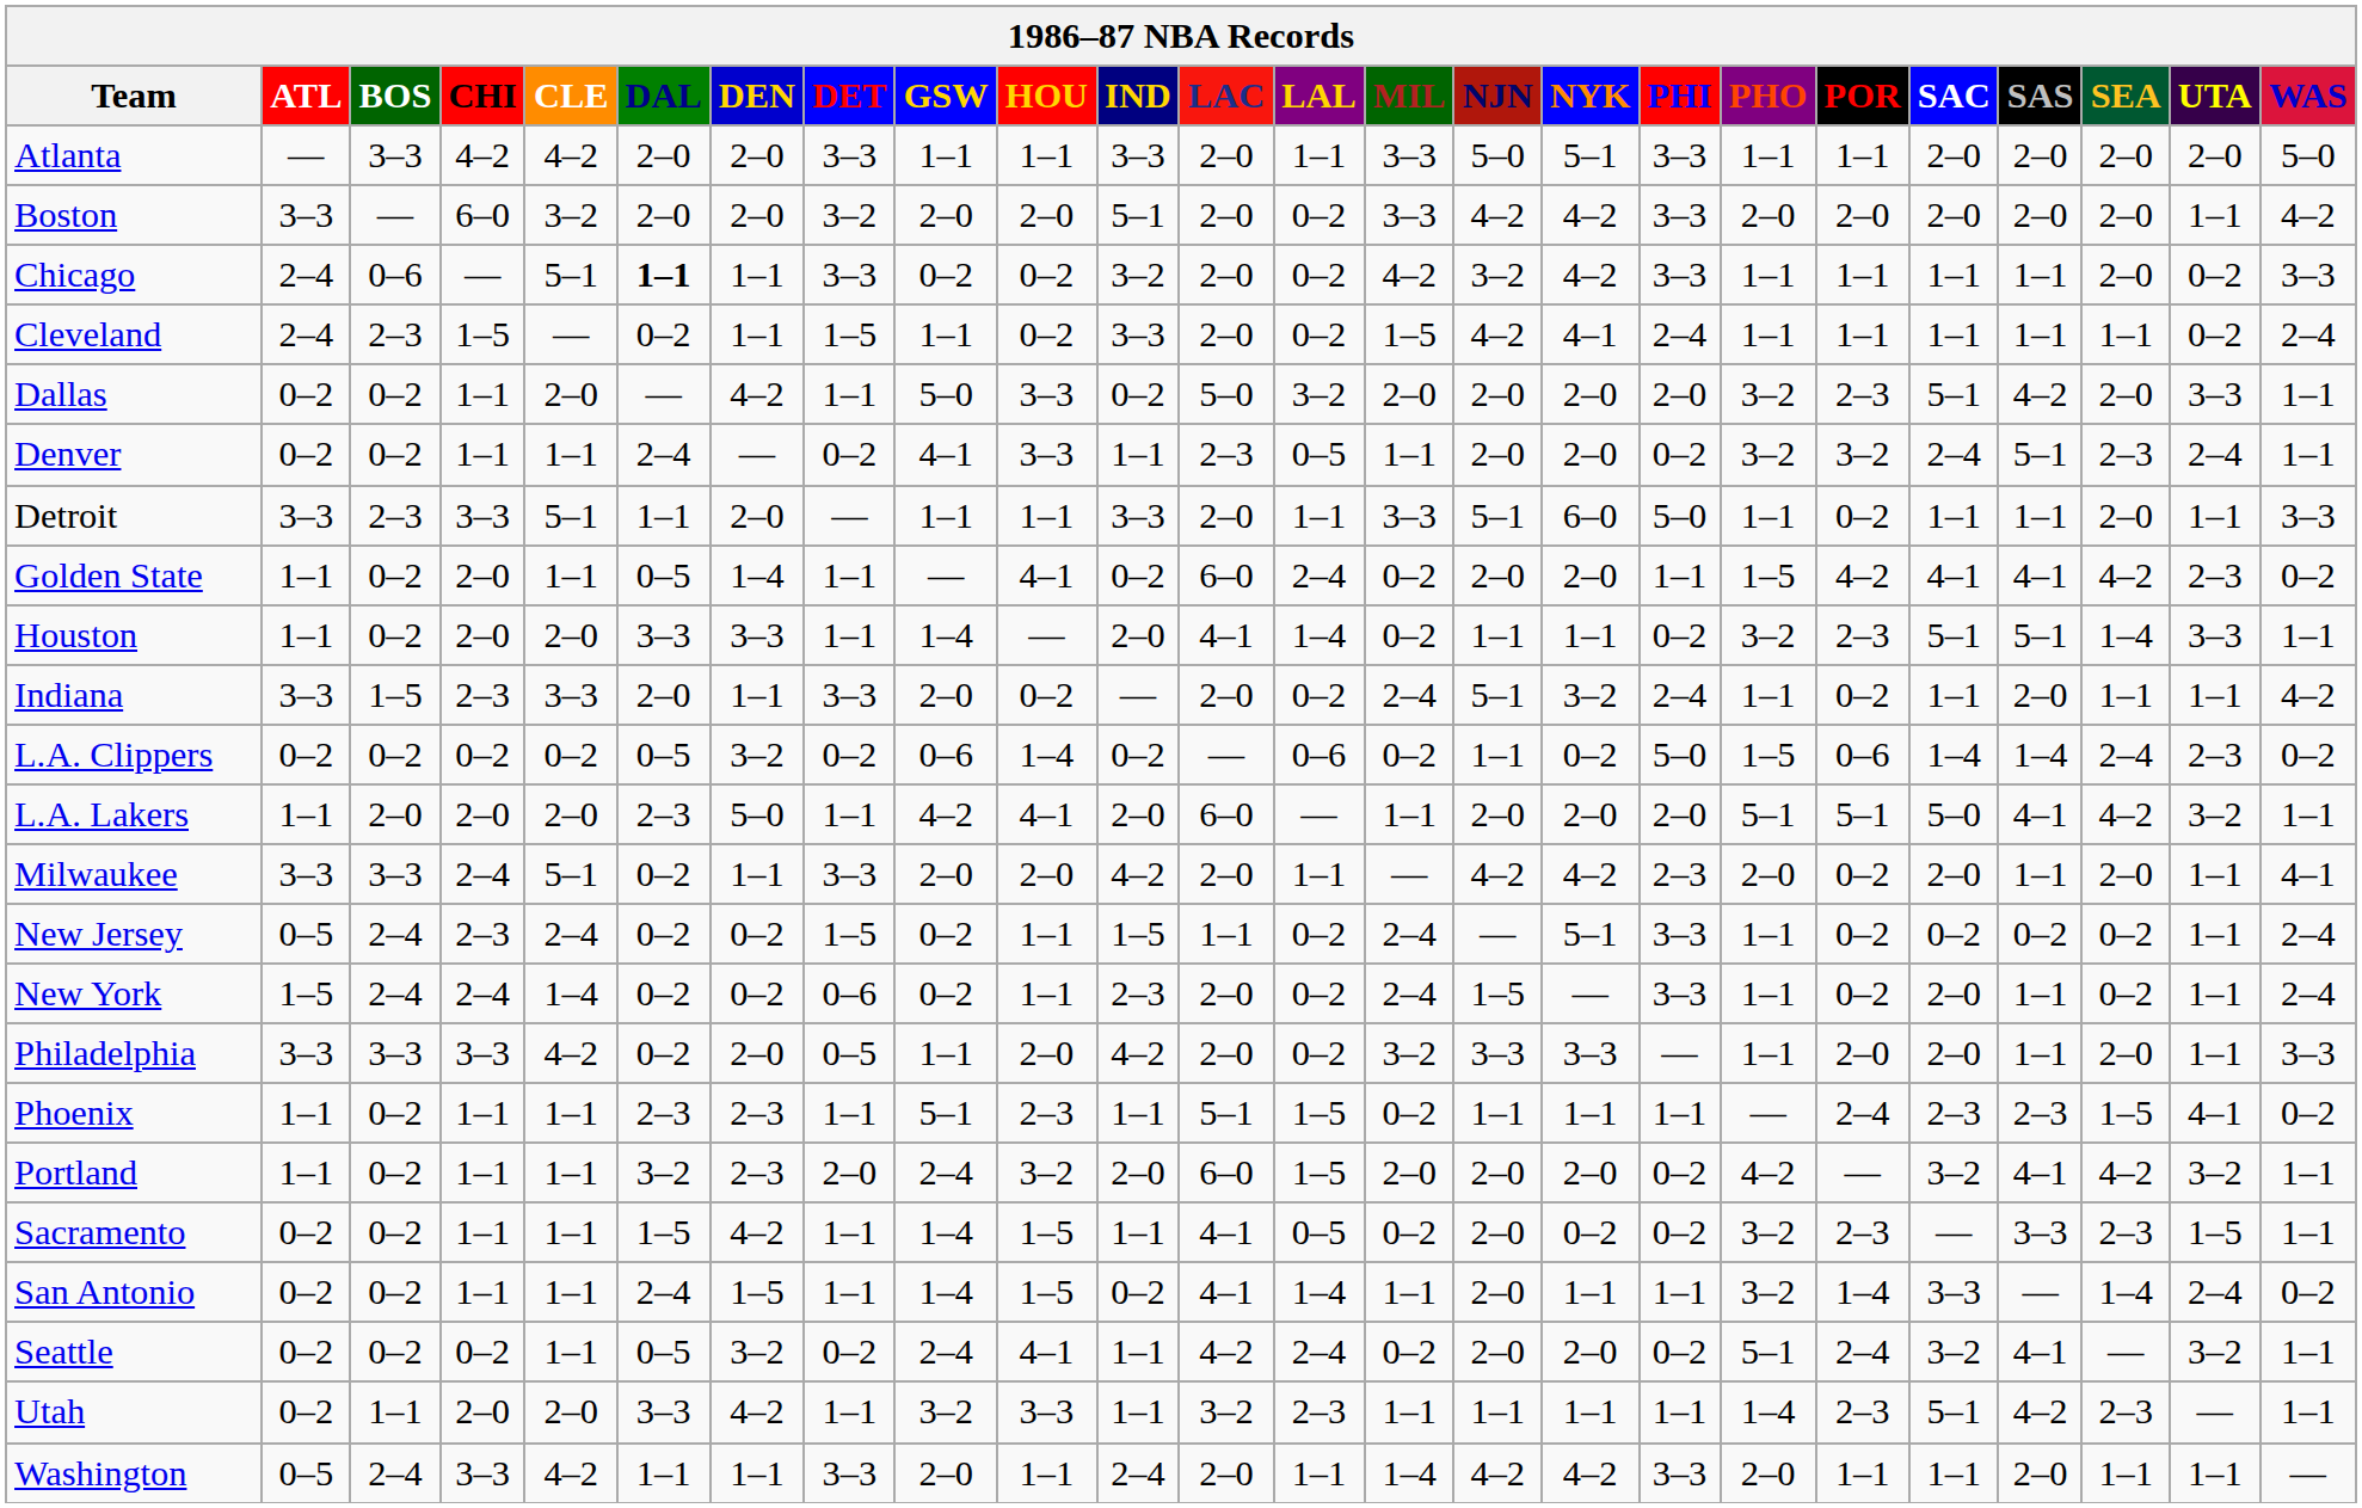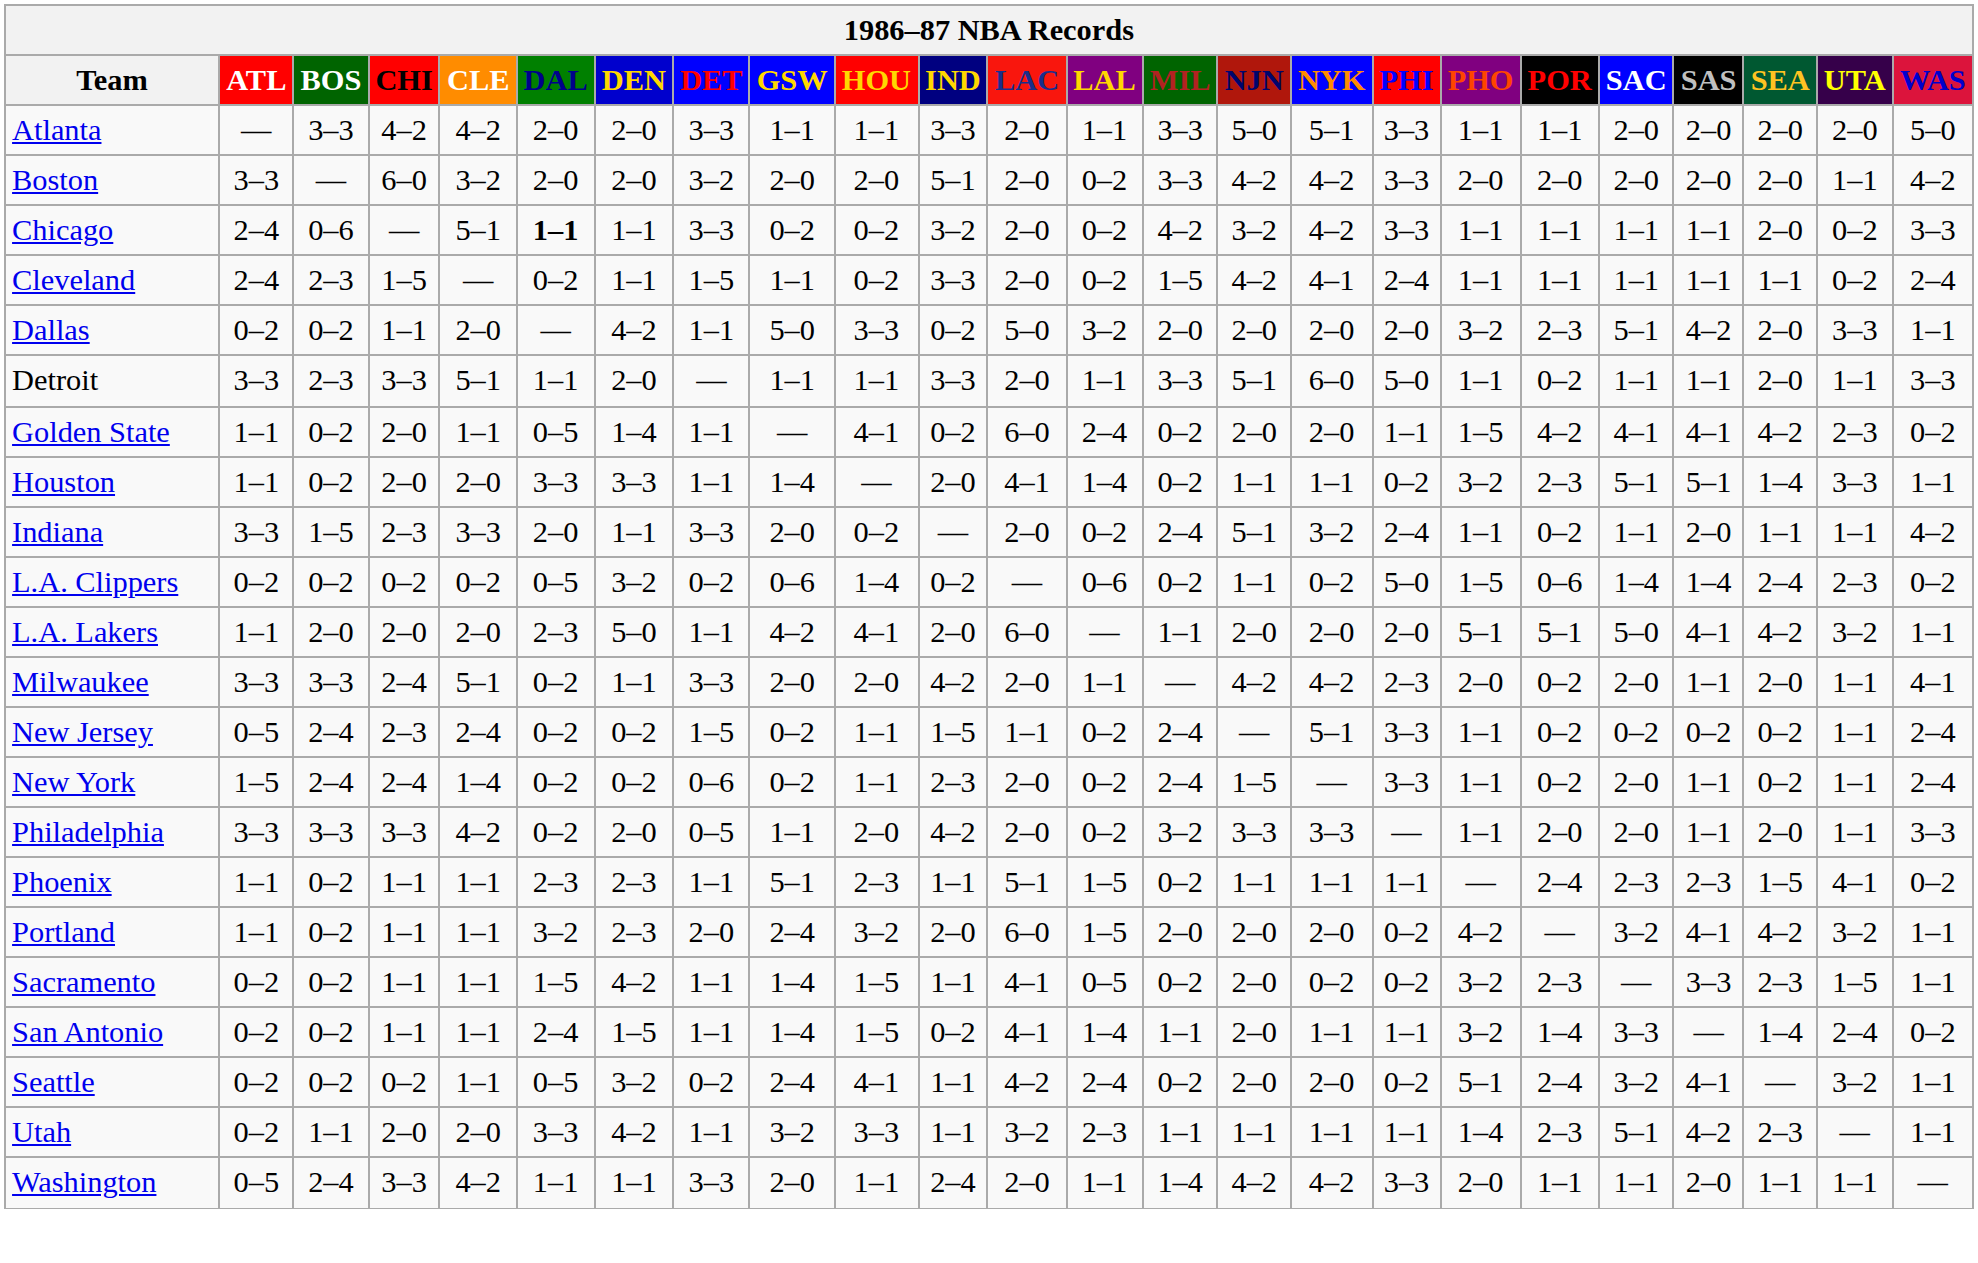 <table class="wikitable" style="font-size:95%; text-align:center;">
 <tr>
 <th colspan=24>1986–87 NBA Records</th>
 </tr>
 <tr>
 <th width=100>Team</th>
 <th style="background:#FF0000;color:#FFFFFF;width=35">ATL</th>
 <th style="background:#006400;color:#FFFFFF;width=35">BOS</th>
 <th style="background:#FF0000;color:#000000;width=35">CHI</th>
 <th style="background:#FF8C00;color:#FFFFFF;width=35">CLE</th>
 <th style="background:#008000;color:#00008B;width=35">DAL</th>
 <th style="background:#0000CD;color:#FFD700;width=35">DEN</th>
 <th style="background:#0000FF;color:#FF0000;width=35">DET</th>
 <th style="background:#0000FF;color:#FFD700;width=35">GSW</th>
 <th style="background:#FF0000;color:#FFD700;width=35">HOU</th>
 <th style="background:#000080;color:#FFD700;width=35">IND</th>
 <th style="background:#F9160D;color:#1A2E8B;width=35">LAC</th>
 <th style="background:#800080;color:#FFD700;width=35">LAL</th>
 <th style="background:#006400;color:#B22222;width=35">MIL</th>
 <th style="background:#B0170C;color:#00056D;width=35">NJN</th>
 <th style="background:#0000FF;color:#FF8C00;width=35">NYK</th>
 <th style="background:#FF0000;color:#0000FF;width=35">PHI</th>
 <th style="background:#800080;color:#FF4500;width=35">PHO</th>
 <th style="background:#000000;color:#FF0000;width=35">POR</th>
 <th style="background:#0000FF;color:#FFFFFF;width=35">SAC</th>
 <th style="background:#000000;color:#C0C0C0;width=35">SAS</th>
 <th style="background:#005831;color:#FFC322;width=35">SEA</th>
 <th style="background:#36004A;color:#FFFF00;width=35">UTA</th>
 <th style="background:#DC143C;color:#0000CD;width=35">WAS</th>
 </tr>
 <tr>
 <td style="text-align:left;"><a href='#'>Atlanta</a></td>
 <td>—</td>
 <td>3–3</td>
 <td>4–2</td>
 <td>4–2</td>
 <td>2–0</td>
 <td>2–0</td>
 <td>3–3</td>
 <td>1–1</td>
 <td>1–1</td>
 <td>3–3</td>
 <td>2–0</td>
 <td>1–1</td>
 <td>3–3</td>
 <td>5–0</td>
 <td>5–1</td>
 <td>3–3</td>
 <td>1–1</td>
 <td>1–1</td>
 <td>2–0</td>
 <td>2–0</td>
 <td>2–0</td>
 <td>2–0</td>
 <td>5–0</td>
 </tr>
 <tr>
 <td style="text-align:left;"><a href='#'>Boston</a></td>
 <td>3–3</td>
 <td>—</td>
 <td>6–0</td>
 <td>3–2</td>
 <td>2–0</td>
 <td>2–0</td>
 <td>3–2</td>
 <td>2–0</td>
 <td>2–0</td>
 <td>5–1</td>
 <td>2–0</td>
 <td>0–2</td>
 <td>3–3</td>
 <td>4–2</td>
 <td>4–2</td>
 <td>3–3</td>
 <td>2–0</td>
 <td>2–0</td>
 <td>2–0</td>
 <td>2–0</td>
 <td>2–0</td>
 <td>1–1</td>
 <td>4–2</td>
 </tr>
 <tr>
 <td style="text-align:left;"><a href='#'>Chicago</a></td>
 <td>2–4</td>
 <td>0–6</td>
 <td>—</td>
 <td>5–1</td>
 <td><strong>1–1</strong></td>
 <td>1–1</td>
 <td>3–3</td>
 <td>0–2</td>
 <td>0–2</td>
 <td>3–2</td>
 <td>2–0</td>
 <td>0–2</td>
 <td>4–2</td>
 <td>3–2</td>
 <td>4–2</td>
 <td>3–3</td>
 <td>1–1</td>
 <td>1–1</td>
 <td>1–1</td>
 <td>1–1</td>
 <td>2–0</td>
 <td>0–2</td>
 <td>3–3</td>
 </tr>
 <tr>
 <td style="text-align:left;"><a href='#'>Cleveland</a></td>
 <td>2–4</td>
 <td>2–3</td>
 <td>1–5</td>
 <td>—</td>
 <td>0–2</td>
 <td>1–1</td>
 <td>1–5</td>
 <td>1–1</td>
 <td>0–2</td>
 <td>3–3</td>
 <td>2–0</td>
 <td>0–2</td>
 <td>1–5</td>
 <td>4–2</td>
 <td>4–1</td>
 <td>2–4</td>
 <td>1–1</td>
 <td>1–1</td>
 <td>1–1</td>
 <td>1–1</td>
 <td>1–1</td>
 <td>0–2</td>
 <td>2–4</td>
 </tr>
 <tr>
 <td style="text-align:left;"><a href='#'>Dallas</a></td>
 <td>0–2</td>
 <td>0–2</td>
 <td>1–1</td>
 <td>2–0</td>
 <td>—</td>
 <td>4–2</td>
 <td>1–1</td>
 <td>5–0</td>
 <td>3–3</td>
 <td>0–2</td>
 <td>5–0</td>
 <td>3–2</td>
 <td>2–0</td>
 <td>2–0</td>
 <td>2–0</td>
 <td>2–0</td>
 <td>3–2</td>
 <td>2–3</td>
 <td>5–1</td>
 <td>4–2</td>
 <td>2–0</td>
 <td>3–3</td>
-<td>1–1</td>
-</tr>
-<tr>
-<td style="text-align:left;"><a href='#'>Denver</a></td>
-<td>0–2</td>
-<td>0–2</td>
-<td>1–1</td>
-<td>1–1</td>
-<td>2–4</td>
-<td>—</td>
-<td>0–2</td>
-<td>4–1</td>
-<td>3–3</td>
-<td>1–1</td>
-<td>2–3</td>
-<td>0–5</td>
-<td>1–1</td>
-<td>2–0</td>
-<td>2–0</td>
-<td>0–2</td>
-<td>3–2</td>
-<td>3–2</td>
-<td>2–4</td>
-<td>5–1</td>
-<td>2–3</td>
-<td>2–4</td>
 <td>1–1</td>
 </tr>
 <tr>
 <td style="text-align:left;">Detroit</td>
 <td>3–3</td>
 <td>2–3</td>
 <td>3–3</td>
 <td>5–1</td>
 <td>1–1</td>
 <td>2–0</td>
 <td>—</td>
 <td>1–1</td>
 <td>1–1</td>
 <td>3–3</td>
 <td>2–0</td>
 <td>1–1</td>
 <td>3–3</td>
 <td>5–1</td>
 <td>6–0</td>
 <td>5–0</td>
 <td>1–1</td>
 <td>0–2</td>
 <td>1–1</td>
 <td>1–1</td>
 <td>2–0</td>
 <td>1–1</td>
 <td>3–3</td>
 </tr>
 <tr>
 <td style="text-align:left;"><a href='#'>Golden State</a></td>
 <td>1–1</td>
 <td>0–2</td>
 <td>2–0</td>
 <td>1–1</td>
 <td>0–5</td>
 <td>1–4</td>
 <td>1–1</td>
 <td>—</td>
 <td>4–1</td>
 <td>0–2</td>
 <td>6–0</td>
 <td>2–4</td>
 <td>0–2</td>
 <td>2–0</td>
 <td>2–0</td>
 <td>1–1</td>
 <td>1–5</td>
 <td>4–2</td>
 <td>4–1</td>
 <td>4–1</td>
 <td>4–2</td>
 <td>2–3</td>
 <td>0–2</td>
 </tr>
 <tr>
 <td style="text-align:left;"><a href='#'>Houston</a></td>
 <td>1–1</td>
 <td>0–2</td>
 <td>2–0</td>
 <td>2–0</td>
 <td>3–3</td>
 <td>3–3</td>
 <td>1–1</td>
 <td>1–4</td>
 <td>—</td>
 <td>2–0</td>
 <td>4–1</td>
 <td>1–4</td>
 <td>0–2</td>
 <td>1–1</td>
 <td>1–1</td>
 <td>0–2</td>
 <td>3–2</td>
 <td>2–3</td>
 <td>5–1</td>
 <td>5–1</td>
 <td>1–4</td>
 <td>3–3</td>
 <td>1–1</td>
 </tr>
 <tr>
 <td style="text-align:left;"><a href='#'>Indiana</a></td>
 <td>3–3</td>
 <td>1–5</td>
 <td>2–3</td>
 <td>3–3</td>
 <td>2–0</td>
 <td>1–1</td>
 <td>3–3</td>
 <td>2–0</td>
 <td>0–2</td>
 <td>—</td>
 <td>2–0</td>
 <td>0–2</td>
 <td>2–4</td>
 <td>5–1</td>
 <td>3–2</td>
 <td>2–4</td>
 <td>1–1</td>
 <td>0–2</td>
 <td>1–1</td>
 <td>2–0</td>
 <td>1–1</td>
 <td>1–1</td>
 <td>4–2</td>
 </tr>
 <tr>
 <td style="text-align:left;"><a href='#'>L.A. Clippers</a></td>
 <td>0–2</td>
 <td>0–2</td>
 <td>0–2</td>
 <td>0–2</td>
 <td>0–5</td>
 <td>3–2</td>
 <td>0–2</td>
 <td>0–6</td>
 <td>1–4</td>
 <td>0–2</td>
 <td>—</td>
 <td>0–6</td>
 <td>0–2</td>
 <td>1–1</td>
 <td>0–2</td>
 <td>5–0</td>
 <td>1–5</td>
 <td>0–6</td>
 <td>1–4</td>
 <td>1–4</td>
 <td>2–4</td>
 <td>2–3</td>
 <td>0–2</td>
 </tr>
 <tr>
 <td style="text-align:left;"><a href='#'>L.A. Lakers</a></td>
 <td>1–1</td>
 <td>2–0</td>
 <td>2–0</td>
 <td>2–0</td>
 <td>2–3</td>
 <td>5–0</td>
 <td>1–1</td>
 <td>4–2</td>
 <td>4–1</td>
 <td>2–0</td>
 <td>6–0</td>
 <td>—</td>
 <td>1–1</td>
 <td>2–0</td>
 <td>2–0</td>
 <td>2–0</td>
 <td>5–1</td>
 <td>5–1</td>
 <td>5–0</td>
 <td>4–1</td>
 <td>4–2</td>
 <td>3–2</td>
 <td>1–1</td>
 </tr>
 <tr>
 <td style="text-align:left;"><a href='#'>Milwaukee</a></td>
 <td>3–3</td>
 <td>3–3</td>
 <td>2–4</td>
 <td>5–1</td>
 <td>0–2</td>
 <td>1–1</td>
 <td>3–3</td>
 <td>2–0</td>
 <td>2–0</td>
 <td>4–2</td>
 <td>2–0</td>
 <td>1–1</td>
 <td>—</td>
 <td>4–2</td>
 <td>4–2</td>
 <td>2–3</td>
 <td>2–0</td>
 <td>0–2</td>
 <td>2–0</td>
 <td>1–1</td>
 <td>2–0</td>
 <td>1–1</td>
 <td>4–1</td>
 </tr>
 <tr>
 <td style="text-align:left;"><a href='#'>New Jersey</a></td>
 <td>0–5</td>
 <td>2–4</td>
 <td>2–3</td>
 <td>2–4</td>
 <td>0–2</td>
 <td>0–2</td>
 <td>1–5</td>
 <td>0–2</td>
 <td>1–1</td>
 <td>1–5</td>
 <td>1–1</td>
 <td>0–2</td>
 <td>2–4</td>
 <td>—</td>
 <td>5–1</td>
 <td>3–3</td>
 <td>1–1</td>
 <td>0–2</td>
 <td>0–2</td>
 <td>0–2</td>
 <td>0–2</td>
 <td>1–1</td>
 <td>2–4</td>
 </tr>
 <tr>
 <td style="text-align:left;"><a href='#'>New York</a></td>
 <td>1–5</td>
 <td>2–4</td>
 <td>2–4</td>
 <td>1–4</td>
 <td>0–2</td>
 <td>0–2</td>
 <td>0–6</td>
 <td>0–2</td>
 <td>1–1</td>
 <td>2–3</td>
 <td>2–0</td>
 <td>0–2</td>
 <td>2–4</td>
 <td>1–5</td>
 <td>—</td>
 <td>3–3</td>
 <td>1–1</td>
 <td>0–2</td>
 <td>2–0</td>
 <td>1–1</td>
 <td>0–2</td>
 <td>1–1</td>
 <td>2–4</td>
 </tr>
 <tr>
 <td style="text-align:left;"><a href='#'>Philadelphia</a></td>
 <td>3–3</td>
 <td>3–3</td>
 <td>3–3</td>
 <td>4–2</td>
 <td>0–2</td>
 <td>2–0</td>
 <td>0–5</td>
 <td>1–1</td>
 <td>2–0</td>
 <td>4–2</td>
 <td>2–0</td>
 <td>0–2</td>
 <td>3–2</td>
 <td>3–3</td>
 <td>3–3</td>
 <td>—</td>
 <td>1–1</td>
 <td>2–0</td>
 <td>2–0</td>
 <td>1–1</td>
 <td>2–0</td>
 <td>1–1</td>
 <td>3–3</td>
 </tr>
 <tr>
 <td style="text-align:left;"><a href='#'>Phoenix</a></td>
 <td>1–1</td>
 <td>0–2</td>
 <td>1–1</td>
 <td>1–1</td>
 <td>2–3</td>
 <td>2–3</td>
 <td>1–1</td>
 <td>5–1</td>
 <td>2–3</td>
 <td>1–1</td>
 <td>5–1</td>
 <td>1–5</td>
 <td>0–2</td>
 <td>1–1</td>
 <td>1–1</td>
 <td>1–1</td>
 <td>—</td>
 <td>2–4</td>
 <td>2–3</td>
 <td>2–3</td>
 <td>1–5</td>
 <td>4–1</td>
 <td>0–2</td>
 </tr>
 <tr>
 <td style="text-align:left;"><a href='#'>Portland</a></td>
 <td>1–1</td>
 <td>0–2</td>
 <td>1–1</td>
 <td>1–1</td>
 <td>3–2</td>
 <td>2–3</td>
 <td>2–0</td>
 <td>2–4</td>
 <td>3–2</td>
 <td>2–0</td>
 <td>6–0</td>
 <td>1–5</td>
 <td>2–0</td>
 <td>2–0</td>
 <td>2–0</td>
 <td>0–2</td>
 <td>4–2</td>
 <td>—</td>
 <td>3–2</td>
 <td>4–1</td>
 <td>4–2</td>
 <td>3–2</td>
 <td>1–1</td>
 </tr>
 <tr>
 <td style="text-align:left;"><a href='#'>Sacramento</a></td>
 <td>0–2</td>
 <td>0–2</td>
 <td>1–1</td>
 <td>1–1</td>
 <td>1–5</td>
 <td>4–2</td>
 <td>1–1</td>
 <td>1–4</td>
 <td>1–5</td>
 <td>1–1</td>
 <td>4–1</td>
 <td>0–5</td>
 <td>0–2</td>
 <td>2–0</td>
 <td>0–2</td>
 <td>0–2</td>
 <td>3–2</td>
 <td>2–3</td>
 <td>—</td>
 <td>3–3</td>
 <td>2–3</td>
 <td>1–5</td>
 <td>1–1</td>
 </tr>
 <tr>
 <td style="text-align:left;"><a href='#'>San Antonio</a></td>
 <td>0–2</td>
 <td>0–2</td>
 <td>1–1</td>
 <td>1–1</td>
 <td>2–4</td>
 <td>1–5</td>
 <td>1–1</td>
 <td>1–4</td>
 <td>1–5</td>
 <td>0–2</td>
 <td>4–1</td>
 <td>1–4</td>
 <td>1–1</td>
 <td>2–0</td>
 <td>1–1</td>
 <td>1–1</td>
 <td>3–2</td>
 <td>1–4</td>
 <td>3–3</td>
 <td>—</td>
 <td>1–4</td>
 <td>2–4</td>
 <td>0–2</td>
 </tr>
 <tr>
 <td style="text-align:left;"><a href='#'>Seattle</a></td>
 <td>0–2</td>
 <td>0–2</td>
 <td>0–2</td>
 <td>1–1</td>
 <td>0–5</td>
 <td>3–2</td>
 <td>0–2</td>
 <td>2–4</td>
 <td>4–1</td>
 <td>1–1</td>
 <td>4–2</td>
 <td>2–4</td>
 <td>0–2</td>
 <td>2–0</td>
 <td>2–0</td>
 <td>0–2</td>
 <td>5–1</td>
 <td>2–4</td>
 <td>3–2</td>
 <td>4–1</td>
 <td>—</td>
 <td>3–2</td>
 <td>1–1</td>
 </tr>
 <tr>
 <td style="text-align:left;"><a href='#'>Utah</a></td>
 <td>0–2</td>
 <td>1–1</td>
 <td>2–0</td>
 <td>2–0</td>
 <td>3–3</td>
 <td>4–2</td>
 <td>1–1</td>
 <td>3–2</td>
 <td>3–3</td>
 <td>1–1</td>
 <td>3–2</td>
 <td>2–3</td>
 <td>1–1</td>
 <td>1–1</td>
 <td>1–1</td>
 <td>1–1</td>
 <td>1–4</td>
 <td>2–3</td>
 <td>5–1</td>
 <td>4–2</td>
 <td>2–3</td>
 <td>—</td>
 <td>1–1</td>
 </tr>
 <tr>
 <td style="text-align:left;"><a href='#'>Washington</a></td>
 <td>0–5</td>
 <td>2–4</td>
 <td>3–3</td>
 <td>4–2</td>
 <td>1–1</td>
 <td>1–1</td>
 <td>3–3</td>
 <td>2–0</td>
 <td>1–1</td>
 <td>2–4</td>
 <td>2–0</td>
 <td>1–1</td>
 <td>1–4</td>
 <td>4–2</td>
 <td>4–2</td>
 <td>3–3</td>
 <td>2–0</td>
 <td>1–1</td>
 <td>1–1</td>
 <td>2–0</td>
 <td>1–1</td>
 <td>1–1</td>
 <td>—</td>
 </tr>
 </table>
